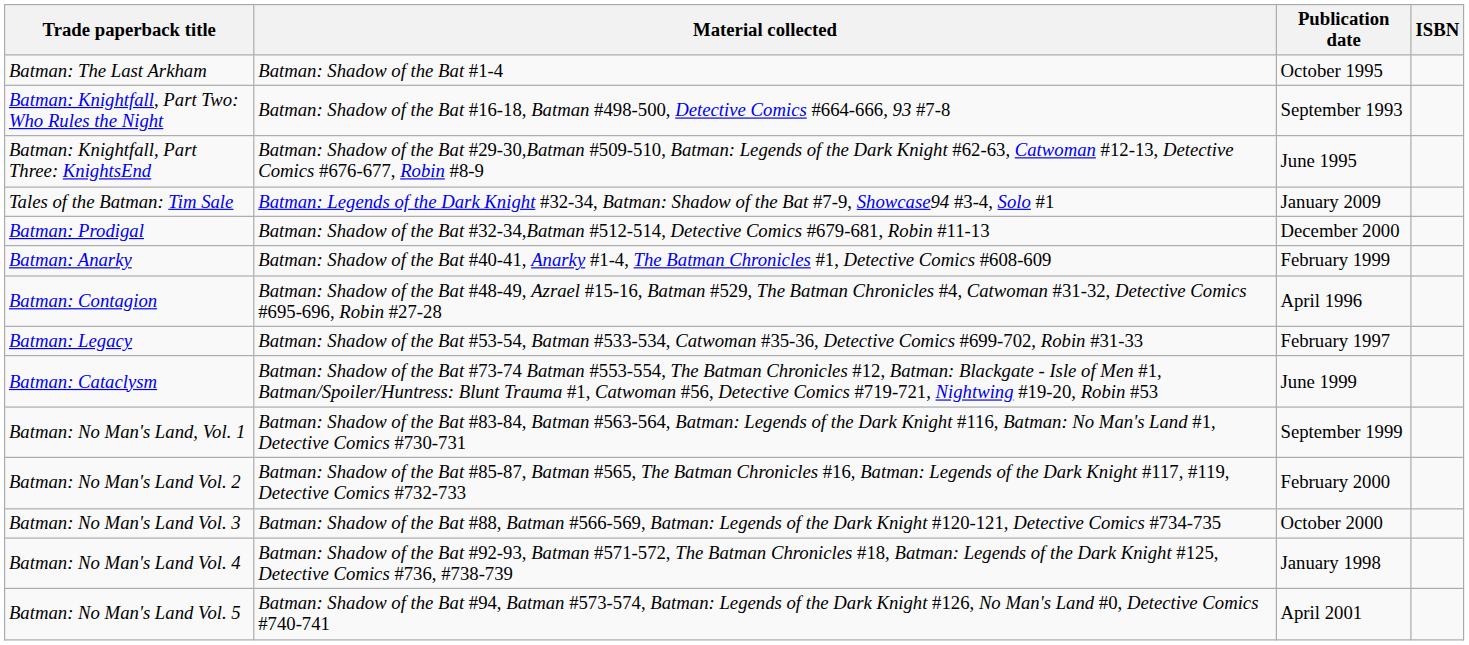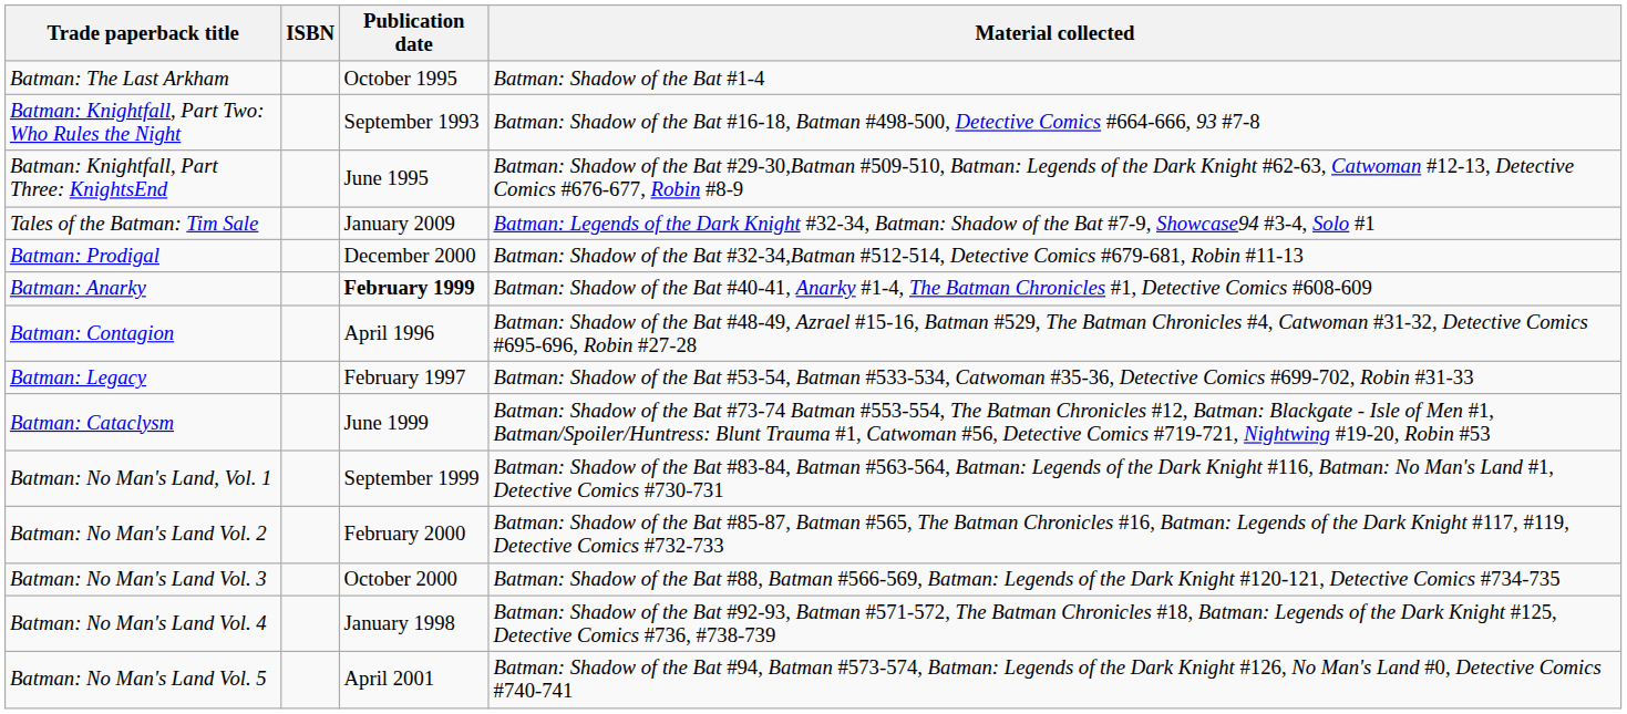 <table class="wikitable">
 <tr>
 <th>Trade paperback title</th>
+<th>ISBN</th>
+<th>Publication date</th>
 <th>Material collected</th>
-<th>Publication date</th>
-<th>ISBN</th>
 </tr>
 <tr>
 <td><em>Batman: The Last Arkham</em></td>
+<td></td>
+<td>October 1995</td>
 <td><em>Batman: Shadow of the Bat</em> #1-4</td>
-<td>October 1995</td>
-<td></td>
 </tr>
 <tr>
 <td><em><a href='#'>Batman: Knightfall</a>, Part Two: <a href='#'>Who Rules the Night</a></em></td>
+<td style=white-space:nowrap></td>
+<td style=white-space:nowrap>September 1993</td>
 <td><em>Batman: Shadow of the Bat</em> #16-18, <em>Batman</em> #498-500, <em><a href='#'>Detective Comics</a></em> #664-666, <em>93</em> #7-8</td>
-<td style=white-space:nowrap>September 1993</td>
-<td style=white-space:nowrap></td>
 </tr>
 <tr>
 <td><em>Batman: Knightfall, Part Three: <a href='#'>KnightsEnd</a></em></td>
+<td></td>
+<td>June 1995</td>
 <td><em>Batman: Shadow of the Bat</em> #29-30,<em>Batman</em> #509-510, <em>Batman: Legends of the Dark Knight</em> #62-63,  <em><a href='#'>Catwoman</a></em> #12-13, <em>Detective Comics</em> #676-677, <em><a href='#'>Robin</a></em> #8-9</td>
-<td>June 1995</td>
-<td></td>
 </tr>
 <tr>
 <td><em>Tales of the Batman: <a href='#'>Tim Sale</a></em></td>
+<td></td>
+<td>January 2009</td>
 <td><em><a href='#'>Batman: Legends of the Dark Knight</a></em> #32-34, <em>Batman: Shadow of the Bat</em> #7-9, <em><a href='#'>Showcase</a>94</em> #3-4, <em><a href='#'>Solo</a></em> #1</td>
-<td>January 2009</td>
-<td></td>
 </tr>
 <tr>
 <td><em><a href='#'>Batman: Prodigal</a></em></td>
+<td></td>
+<td>December 2000</td>
 <td><em>Batman: Shadow of the Bat</em> #32-34,<em>Batman</em> #512-514,  <em>Detective Comics</em> #679-681, <em>Robin</em> #11-13</td>
-<td>December 2000</td>
-<td></td>
 </tr>
 <tr>
 <td><em><a href='#'>Batman: Anarky</a></em></td>
+<td></td>
+<td><strong>February 1999</strong></td>
 <td><em>Batman: Shadow of the Bat</em> #40-41, <em><a href='#'>Anarky</a></em> #1-4, <em><a href='#'>The Batman Chronicles</a></em> #1,  <em>Detective Comics</em> #608-609</td>
-<td>February 1999</td>
-<td></td>
 </tr>
 <tr>
 <td><em><a href='#'>Batman: Contagion</a></em></td>
+<td></td>
+<td>April 1996</td>
 <td><em>Batman: Shadow of the Bat</em> #48-49, <em>Azrael</em> #15-16, <em>Batman</em> #529, <em>The Batman Chronicles</em> #4,  <em>Catwoman</em> #31-32, <em>Detective Comics</em> #695-696, <em>Robin</em> #27-28</td>
-<td>April 1996</td>
-<td></td>
 </tr>
 <tr>
 <td><em><a href='#'>Batman: Legacy</a></em></td>
+<td></td>
+<td>February 1997</td>
 <td><em>Batman: Shadow of the Bat</em> #53-54, <em>Batman</em> #533-534, <em>Catwoman</em> #35-36, <em>Detective Comics</em> #699-702, <em>Robin</em> #31-33</td>
-<td>February 1997</td>
-<td></td>
 </tr>
 <tr>
 <td><em><a href='#'>Batman: Cataclysm</a></em></td>
+<td></td>
+<td>June 1999</td>
 <td><em>Batman: Shadow of the Bat</em> #73-74 <em>Batman</em> #553-554, <em>The Batman Chronicles</em> #12, <em>Batman: Blackgate - Isle of Men</em> #1, <em>Batman/Spoiler/Huntress: Blunt Trauma</em> #1, <em>Catwoman</em> #56, <em>Detective Comics</em> #719-721, <em><a href='#'>Nightwing</a></em> #19-20, <em>Robin</em> #53</td>
-<td>June 1999</td>
-<td></td>
 </tr>
 <tr>
 <td><em>Batman: No Man's Land, Vol. 1</em></td>
+<td></td>
+<td>September 1999</td>
 <td><em>Batman: Shadow of the Bat</em> #83-84, <em>Batman</em> #563-564, <em>Batman: Legends of the Dark Knight</em> #116, <em>Batman: No Man's Land</em> #1,  <em>Detective Comics</em> #730-731</td>
-<td>September 1999</td>
-<td></td>
 </tr>
 <tr>
 <td><em>Batman: No Man's Land Vol. 2</em></td>
+<td></td>
+<td>February 2000</td>
 <td><em>Batman: Shadow of the Bat</em> #85-87, <em>Batman</em> #565, <em>The Batman Chronicles</em> #16, <em>Batman: Legends of the Dark Knight</em> #117, #119, <em>Detective Comics</em> #732-733</td>
-<td>February 2000</td>
-<td></td>
 </tr>
 <tr>
 <td><em>Batman: No Man's Land Vol. 3</em></td>
+<td></td>
+<td>October 2000</td>
 <td><em>Batman: Shadow of the Bat</em> #88, <em>Batman</em> #566-569, <em>Batman: Legends of the Dark Knight</em> #120-121, <em>Detective Comics</em> #734-735</td>
-<td>October 2000</td>
-<td></td>
 </tr>
 <tr>
 <td><em>Batman: No Man's Land Vol. 4</em></td>
+<td></td>
+<td>January 1998</td>
 <td><em>Batman: Shadow of the Bat</em> #92-93, <em>Batman</em> #571-572, <em>The Batman Chronicles</em> #18, <em>Batman: Legends of the Dark Knight</em> #125,  <em>Detective Comics</em> #736, #738-739</td>
-<td>January 1998</td>
-<td></td>
 </tr>
 <tr>
 <td><em>Batman: No Man's Land Vol. 5</em></td>
+<td></td>
+<td>April 2001</td>
 <td><em>Batman: Shadow of the Bat</em> #94, <em>Batman</em> #573-574, <em>Batman: Legends of the Dark Knight</em> #126, <em>No Man's Land</em> #0, <em>Detective Comics</em> #740-741</td>
-<td>April 2001</td>
-<td></td>
 </tr>
 </table>
